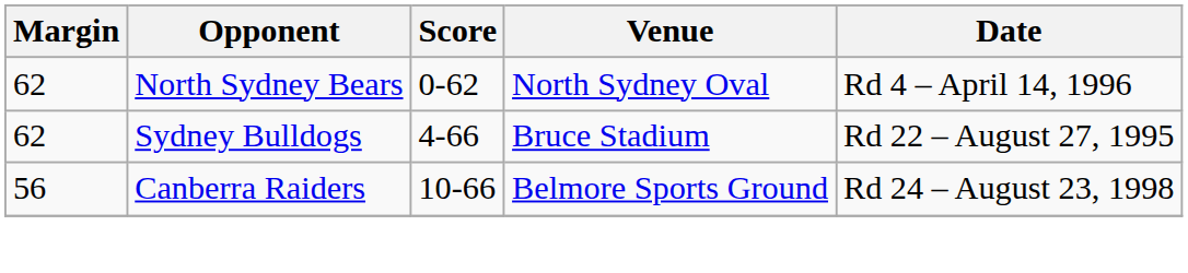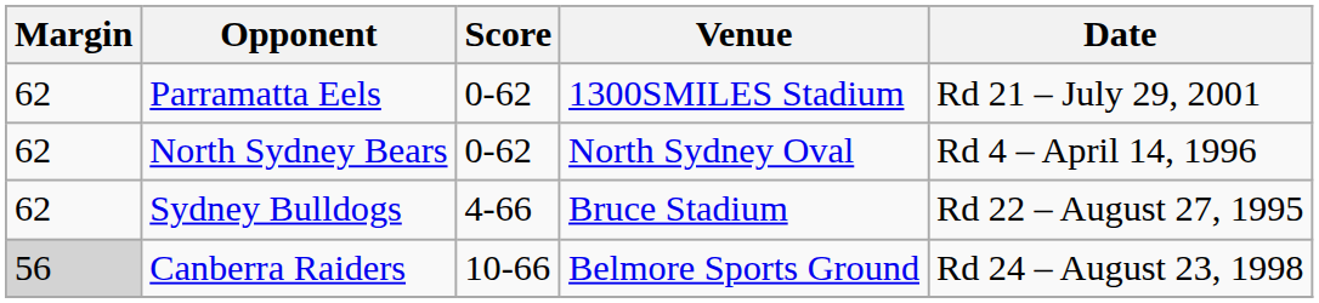 <table class="wikitable">
 <tr>
 <th>Margin</th>
 <th>Opponent</th>
 <th>Score</th>
 <th>Venue</th>
 <th>Date</th>
+</tr>
+<tr>
+<td>62</td>
+<td><a href='#'>Parramatta Eels</a></td>
+<td>0-62</td>
+<td><a href='#'>1300SMILES Stadium</a></td>
+<td>Rd 21 – July 29, 2001</td>
 </tr>
 <tr>
 <td>62</td>
 <td><a href='#'>North Sydney Bears</a></td>
 <td>0-62</td>
 <td><a href='#'>North Sydney Oval</a></td>
 <td>Rd 4 – April 14, 1996</td>
 </tr>
 <tr>
 <td>62</td>
 <td><a href='#'>Sydney Bulldogs</a></td>
 <td>4-66</td>
 <td><a href='#'>Bruce Stadium</a></td>
 <td>Rd 22 – August 27, 1995</td>
 </tr>
 <tr>
-<td>56</td>
+<td style="background: lightgrey;">56</td>
 <td><a href='#'>Canberra Raiders</a></td>
 <td>10-66</td>
 <td><a href='#'>Belmore Sports Ground</a></td>
 <td>Rd 24 – August 23, 1998</td>
 </tr>
 <tr>
 </tr>
 </table>
